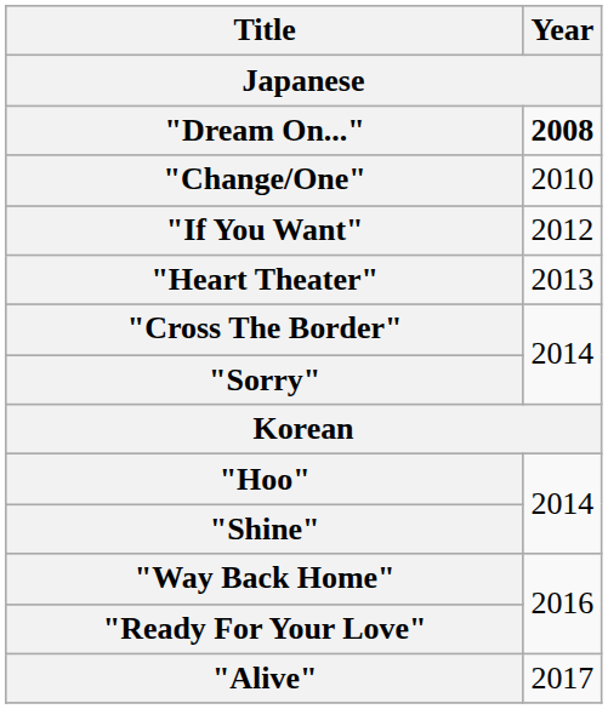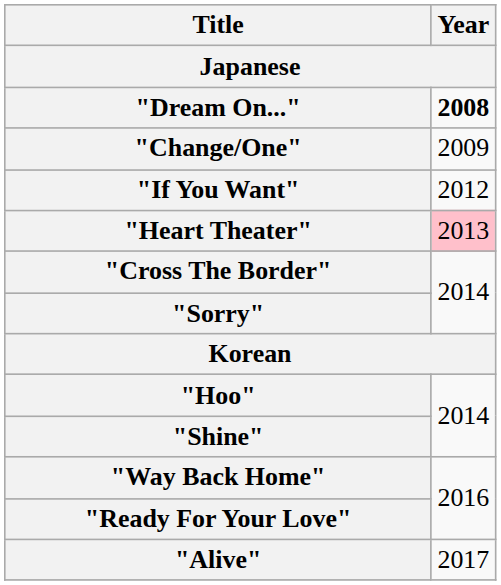 <table class="wikitable plainrowheaders">
 <tr>
 <th scope="col" style="width:16em;">Title</th>
 <th scope="col">Year</th>
 </tr>
 <tr>
 <th colspan="3">Japanese</th>
 </tr>
 <tr>
 <th scope="row">"Dream On..."</th>
 <td><strong>2008</strong></td>
 </tr>
 <tr>
 <th scope="row">"Change/One"</th>
-<td>2010</td>
+<td>2009</td>
 </tr>
 <tr>
 <th scope="row">"If You Want"</th>
 <td>2012</td>
 </tr>
 <tr>
 <th scope="row">"Heart Theater"</th>
-<td>2013</td>
+<td style="background: pink;">2013</td>
 </tr>
 <tr>
 <th scope="row">"Cross The Border"</th>
 <td rowspan="2">2014</td>
 </tr>
 <tr>
 <th scope="row">"Sorry"</th>
 </tr>
 <tr>
 <th colspan="3">Korean</th>
 </tr>
 <tr>
 <th scope="row">"Hoo"</th>
 <td rowspan="2">2014</td>
 </tr>
 <tr>
 <th scope="row">"Shine"</th>
 </tr>
 <tr>
 <th scope="row">"Way Back Home"</th>
 <td rowspan="2">2016</td>
 </tr>
 <tr>
 <th scope="row">"Ready For Your Love"</th>
 </tr>
 <tr>
 <th scope="row">"Alive"</th>
 <td>2017</td>
 </tr>
 </table>
